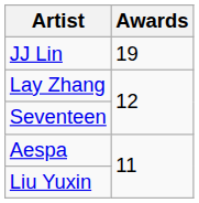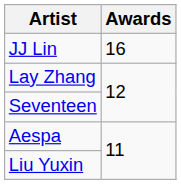 <table class="wikitable">
 <tr>
 <th>Artist</th>
 <th>Awards</th>
 </tr>
 <tr>
 <td><a href='#'>JJ Lin</a></td>
-<td>19</td>
+<td>16</td>
 </tr>
 <tr>
 <td><a href='#'>Lay Zhang</a></td>
 <td rowspan="2">12</td>
 </tr>
 <tr>
 <td><a href='#'>Seventeen</a></td>
 </tr>
 <tr>
 <td><a href='#'>Aespa</a></td>
 <td rowspan="2">11</td>
 </tr>
 <tr>
 <td><a href='#'>Liu Yuxin</a></td>
 </tr>
 </table>
